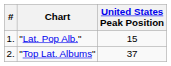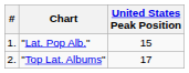 <table class="wikitable">
 <tr>
 <th>#</th>
 <th>Chart</th>
 <th><a href='#'>United States</a><br>Peak Position </th>
 </tr>
 <tr>
 <td>1.</td>
 <td>"<a href='#'>Lat. Pop Alb.</a>"</td>
 <td style="text-align:center;">15</td>
 </tr>
 <tr>
 <td>2.</td>
 <td>"<a href='#'>Top Lat. Albums</a>"</td>
-<td style="text-align:center;">37</td>
+<td style="text-align:center;">17</td>
 </tr>
 </table>
